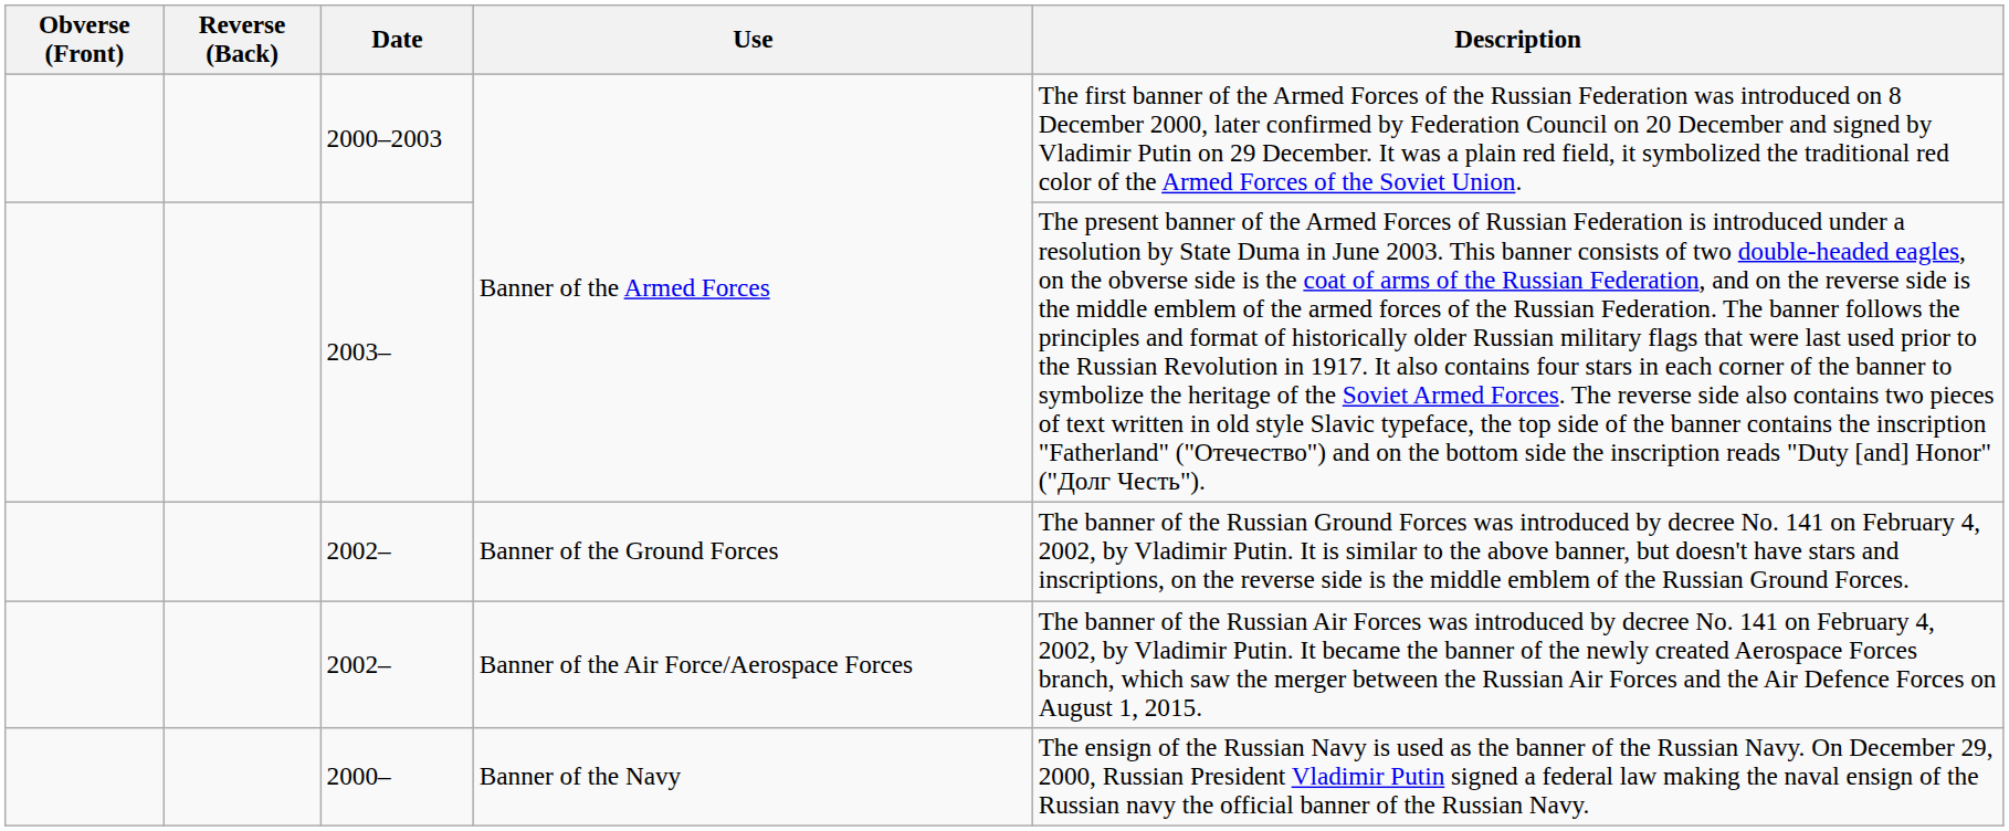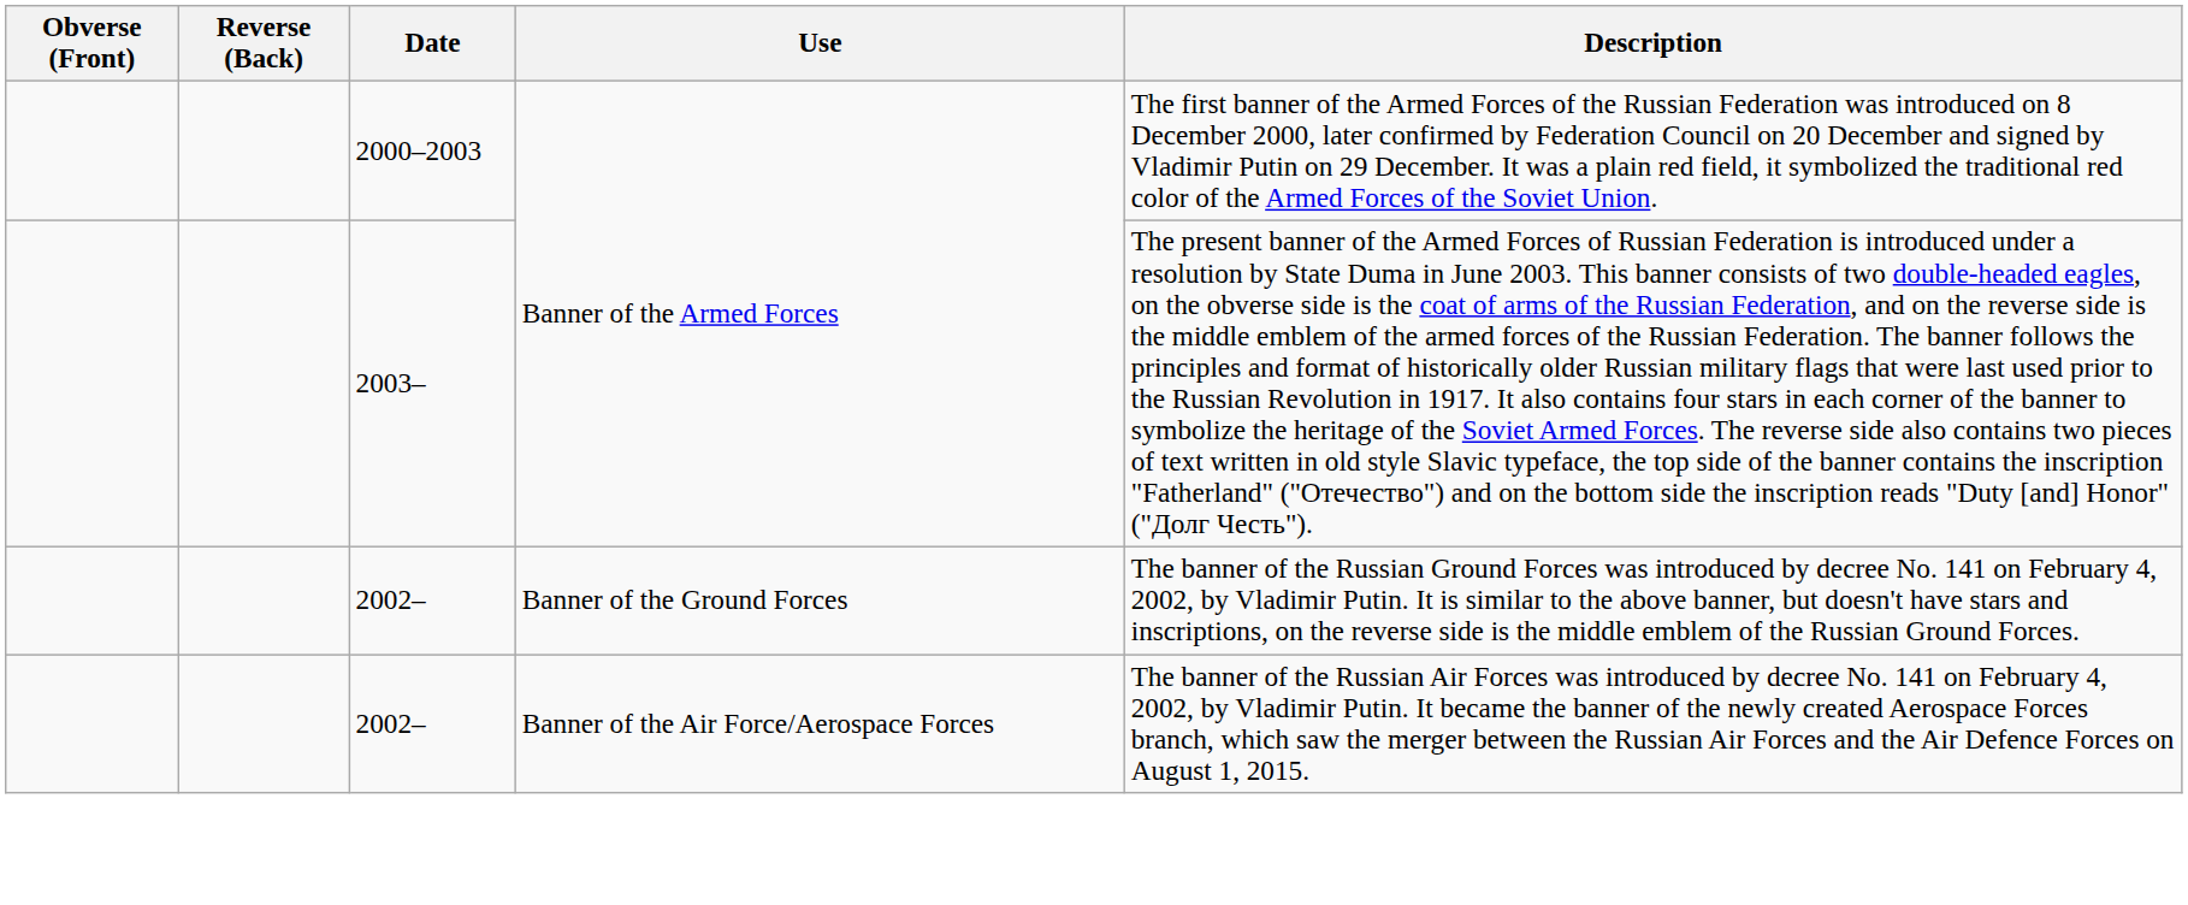 <table class="wikitable">
 <tr>
 <th width="100">Obverse (Front)</th>
 <th width="100">Reverse (Back)</th>
 <th width="100">Date</th>
 <th width="400">Use</th>
 <th width="725">Description</th>
 </tr>
 <tr>
 <td></td>
 <td></td>
 <td>2000–2003</td>
 <td rowspan="2">Banner of the <a href='#'>Armed Forces</a></td>
 <td>The first banner of the Armed Forces of the Russian Federation was introduced on 8 December 2000, later confirmed by Federation Council on 20 December and signed by Vladimir Putin on 29 December. It was a plain red field, it symbolized the traditional red color of the <a href='#'>Armed Forces of the Soviet Union</a>.</td>
 </tr>
 <tr>
 <td></td>
 <td></td>
 <td>2003–</td>
 <td>The present banner of the Armed Forces of Russian Federation is introduced under a resolution by State Duma in June 2003. This banner consists of two <a href='#'>double-headed eagles</a>, on the obverse side is the <a href='#'>coat of arms of the Russian Federation</a>, and on the reverse side is the middle emblem of the armed forces of the Russian Federation. The banner follows the principles and format of historically older Russian military flags that were last used prior to the Russian Revolution in 1917. It also contains four stars in each corner of the banner to symbolize the heritage of the <a href='#'>Soviet Armed Forces</a>. The reverse side also contains two pieces of text written in old style Slavic typeface, the top side of the banner contains the inscription "Fatherland" ("Отечество") and on the bottom side the inscription reads "Duty [and] Honor" ("Долг Честь").</td>
 </tr>
 <tr>
 <td></td>
 <td></td>
 <td>2002–</td>
 <td>Banner of the Ground Forces</td>
 <td>The banner of the Russian Ground Forces was introduced by decree No. 141 on February 4, 2002, by Vladimir Putin. It is similar to the above banner, but doesn't have stars and inscriptions, on the reverse side is the middle emblem of the Russian Ground Forces.</td>
 </tr>
 <tr>
 <td></td>
 <td></td>
 <td>2002–</td>
 <td>Banner of the Air Force/Aerospace Forces</td>
 <td>The banner of the Russian Air Forces was introduced by decree No. 141 on February 4, 2002, by Vladimir Putin. It became the banner of the newly created Aerospace Forces branch, which saw the merger between the Russian Air Forces and the Air Defence Forces on August 1, 2015.</td>
 </tr>
-<tr>
-<td></td>
-<td></td>
-<td>2000–</td>
-<td>Banner of the Navy</td>
-<td>The ensign of the Russian Navy is used as the banner of the Russian Navy. On December 29, 2000, Russian President <a href='#'>Vladimir Putin</a> signed a federal law making the naval ensign of the Russian navy the official banner of the Russian Navy.</td>
-</tr>
 </table>
